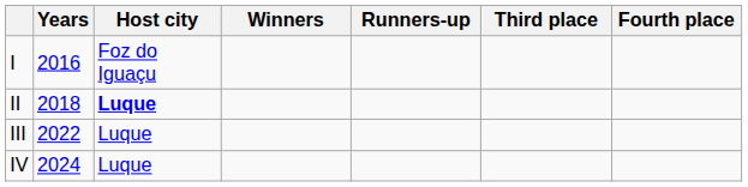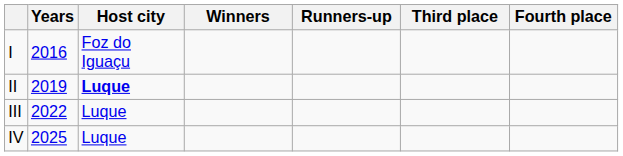 <table class="wikitable sortable" style="font-size:%; text-align:; width:;">
 <tr>
 <th width=></th>
 <th width=>Years</th>
 <th width=>Host city</th>
 <th width=100px> Winners</th>
 <th width=100px> Runners-up</th>
 <th width=100px> Third place</th>
 <th width=100px>Fourth place</th>
 </tr>
 <tr>
 <td>I</td>
 <td><a href='#'>2016</a></td>
 <td> <a href='#'>Foz do Iguaçu</a></td>
 <td><strong></strong></td>
 <td></td>
 <td></td>
 <td></td>
 </tr>
 <tr>
 <td>II</td>
-<td><a href='#'>2018</a></td>
+<td><a href='#'>2019</a></td>
 <td><strong> <a href='#'>Luque</a></strong></td>
 <td><strong></strong></td>
 <td></td>
 <td></td>
 <td></td>
 </tr>
 <tr>
 <td>III</td>
 <td><a href='#'>2022</a></td>
 <td> <a href='#'>Luque</a></td>
 <td><strong></strong></td>
 <td></td>
 <td></td>
 <td></td>
 </tr>
 <tr>
 <td>IV</td>
-<td><a href='#'>2024</a></td>
+<td><a href='#'>2025</a></td>
 <td> <a href='#'>Luque</a></td>
 <td><strong></strong></td>
 <td></td>
 <td></td>
 <td></td>
 </tr>
 </table>
